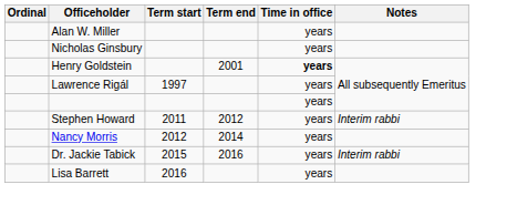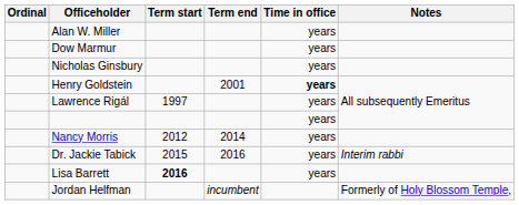 <table class="wikitable">
 <tr>
 <th>Ordinal</th>
 <th>Officeholder</th>
 <th>Term start</th>
 <th>Term end</th>
 <th>Time in office</th>
 <th>Notes</th>
 </tr>
 <tr>
 <td align="center"></td>
 <td>Alan W. Miller</td>
+<td align=center></td>
+<td align=center></td>
+<td align="right"> years</td>
+<td></td>
+</tr>
+<tr>
+<td align="center"></td>
+<td>Dow Marmur</td>
 <td align=center></td>
 <td align=center></td>
 <td align="right"> years</td>
 <td></td>
 </tr>
 <tr>
 <td align="center"></td>
 <td>Nicholas Ginsbury</td>
 <td align=center></td>
 <td align=center></td>
 <td align="right"> years</td>
 <td></td>
 </tr>
 <tr>
 <td align="center"></td>
 <td>Henry Goldstein</td>
 <td align=center></td>
 <td align=center>2001</td>
 <td align="right"><strong> years</strong></td>
 <td rowspan=3>All subsequently Emeritus</td>
 </tr>
 <tr>
 <td align="center"></td>
 <td>Lawrence Rigál</td>
 <td align=center>1997</td>
 <td align=center></td>
 <td align="right"> years</td>
 </tr>
 <tr>
 <td align="center"></td>
 <td></td>
 <td align=center></td>
 <td align=center></td>
 <td align="right"> years</td>
 </tr>
 <tr>
 <td align="center"></td>
-<td>Stephen Howard</td>
-<td align=center>2011</td>
-<td align=center>2012</td>
-<td align="right"> years</td>
-<td><em>Interim rabbi</em></td>
-</tr>
-<tr>
-<td align="center"></td>
 <td><a href='#'>Nancy Morris</a></td>
 <td align=center>2012</td>
 <td align=center>2014</td>
 <td align="right"> years</td>
 <td></td>
 </tr>
 <tr>
 <td align="center"></td>
 <td>Dr. Jackie Tabick</td>
 <td align=center>2015</td>
 <td align=center>2016</td>
 <td align="right"> years</td>
 <td><em>Interim rabbi</em></td>
 </tr>
 <tr>
 <td align="center"></td>
 <td>Lisa Barrett</td>
-<td align=center>2016</td>
+<td align=center><strong>2016</strong></td>
 <td align=center></td>
 <td align="right"> years</td>
 <td></td>
 </tr>
+<tr>
+<td align="center"></td>
+<td>Jordan Helfman</td>
+<td align=center></td>
+<td align=center><em>incumbent</em></td>
+<td align="right"></td>
+<td>Formerly of <a href='#'>Holy Blossom Temple</a>,</td>
+</tr>
 </table>
